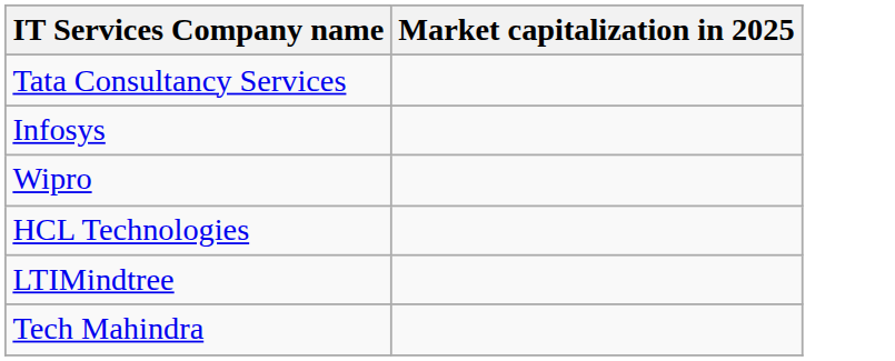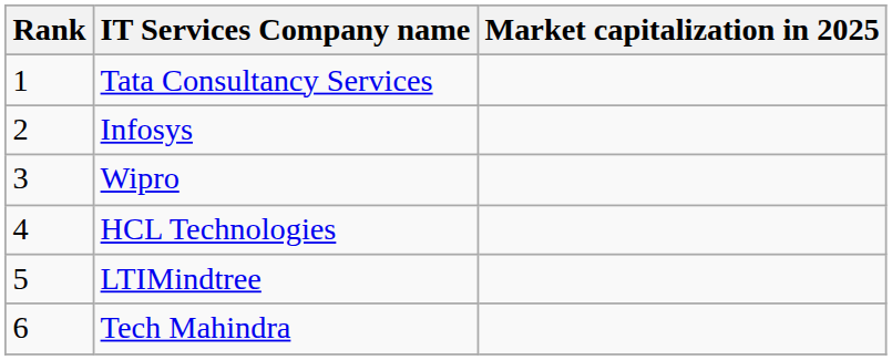 <table class="wikitable">
 <tr>
+<th>Rank</th>
 <th>IT Services Company name</th>
 <th>Market capitalization in 2025</th>
 </tr>
 <tr>
+<td>1</td>
 <td><a href='#'>Tata Consultancy Services</a></td>
 <td></td>
 </tr>
 <tr>
+<td>2</td>
 <td><a href='#'>Infosys</a></td>
 <td></td>
 </tr>
 <tr>
+<td>3</td>
 <td><a href='#'>Wipro</a></td>
 <td></td>
 </tr>
 <tr>
+<td>4</td>
 <td><a href='#'>HCL Technologies</a></td>
 <td></td>
 </tr>
 <tr>
+<td>5</td>
 <td><a href='#'>LTIMindtree</a></td>
 <td></td>
 </tr>
 <tr>
+<td>6</td>
 <td><a href='#'>Tech Mahindra</a></td>
 <td></td>
 </tr>
 </table>
